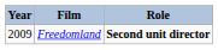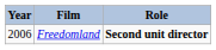 <table class="wikitable" style="font-size:95%;">
 <tr>
 <th style="background:#B0C4DE;">Year</th>
 <th style="background:#B0C4DE;">Film</th>
 <th style="background:#B0C4DE;">Role</th>
 </tr>
 <tr>
-<td>2009</td>
+<td>2006</td>
 <td><em><a href='#'>Freedomland</a></em></td>
 <td><strong>Second unit director</strong></td>
 </tr>
 </table>
